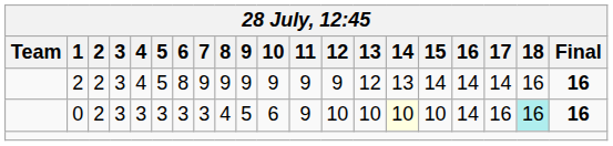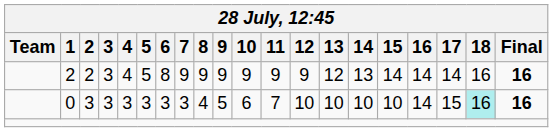 <table class=wikitable style="text-align:center; width: 55%">
 <tr>
 <th colspan=20><em>28 July, 12:45</em></th>
 </tr>
 <tr>
 <th>Team</th>
 <th>1</th>
 <th>2</th>
 <th>3</th>
 <th>4</th>
 <th>5</th>
 <th>6</th>
 <th>7</th>
 <th>8</th>
 <th>9</th>
 <th>10</th>
 <th>11</th>
 <th>12</th>
 <th>13</th>
 <th>14</th>
 <th>15</th>
 <th>16</th>
 <th>17</th>
 <th>18</th>
 <th>Final</th>
 </tr>
 <tr>
 <td align=left></td>
 <td>2</td>
 <td>2</td>
 <td>3</td>
 <td>4</td>
 <td>5</td>
 <td>8</td>
 <td>9</td>
 <td>9</td>
 <td>9</td>
 <td>9</td>
 <td>9</td>
 <td>9</td>
 <td>12</td>
 <td>13</td>
 <td>14</td>
 <td>14</td>
 <td>14</td>
 <td>16</td>
 <td><strong>16</strong></td>
 </tr>
 <tr>
 <td align=left></td>
 <td>0</td>
-<td>2</td>
+<td>3</td>
 <td>3</td>
 <td>3</td>
 <td>3</td>
 <td>3</td>
 <td>3</td>
 <td>4</td>
 <td>5</td>
 <td>6</td>
-<td>9</td>
+<td>7</td>
 <td>10</td>
 <td>10</td>
-<td style="background: lightyellow;">10</td>
+<td>10</td>
 <td>10</td>
 <td>14</td>
-<td>16</td>
+<td>15</td>
 <td style="background: paleturquoise;">16</td>
 <td><strong>16</strong></td>
 </tr>
 <tr>
 <td colspan=20></td>
 </tr>
 </table>
